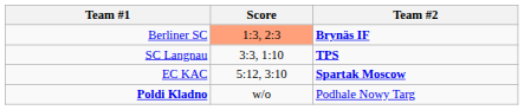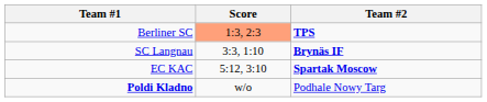 <table class="wikitable" style="text-align: center;">
 <tr>
 <th width=22%>Team #1</th>
 <th width=11%>Score</th>
 <th width=22%>Team #2</th>
 </tr>
 <tr>
 <td style="text-align: right;"><a href='#'>Berliner SC</a> </td>
 <td style="background: lightsalmon;">1:3, 2:3</td>
-<td style="text-align: left;"> <strong><a href='#'>Brynäs IF</a></strong></td>
+<td style="text-align: left;"> <strong><a href='#'>TPS</a></strong></td>
 </tr>
 <tr>
 <td style="text-align: right;"><a href='#'>SC Langnau</a> </td>
 <td>3:3, 1:10</td>
-<td style="text-align: left;"> <strong><a href='#'>TPS</a></strong></td>
+<td style="text-align: left;"> <strong><a href='#'>Brynäs IF</a></strong></td>
 </tr>
 <tr>
 <td style="text-align: right;"><a href='#'>EC KAC</a> </td>
 <td>5:12, 3:10</td>
 <td style="text-align: left;"> <strong><a href='#'>Spartak Moscow</a></strong></td>
 </tr>
 <tr>
 <td style="text-align: right;"><strong><a href='#'>Poldi Kladno</a></strong> </td>
 <td>w/o</td>
 <td style="text-align: left;"> <a href='#'>Podhale Nowy Targ</a></td>
 </tr>
 </table>
